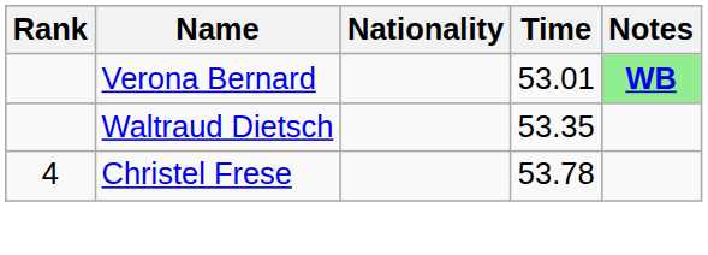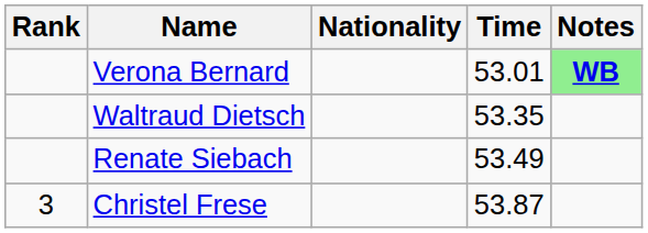 <table class="wikitable sortable" style="text-align:center">
 <tr>
 <th>Rank</th>
 <th>Name</th>
 <th>Nationality</th>
 <th>Time</th>
 <th>Notes</th>
 </tr>
 <tr>
 <td></td>
 <td align="left"><a href='#'>Verona Bernard</a></td>
 <td align=left></td>
 <td>53.01</td>
 <td style="background: lightgreen;"><strong><a href='#'>WB</a></strong></td>
 </tr>
 <tr>
 <td></td>
 <td align="left"><a href='#'>Waltraud Dietsch</a></td>
 <td align=left></td>
 <td>53.35</td>
 <td></td>
 </tr>
 <tr>
-<td>4</td>
+<td></td>
+<td align="left"><a href='#'>Renate Siebach</a></td>
+<td align=left></td>
+<td>53.49</td>
+<td></td>
+</tr>
+<tr>
+<td>3</td>
 <td align="left"><a href='#'>Christel Frese</a></td>
 <td align=left></td>
-<td>53.78</td>
+<td>53.87</td>
 <td></td>
 </tr>
 </table>
